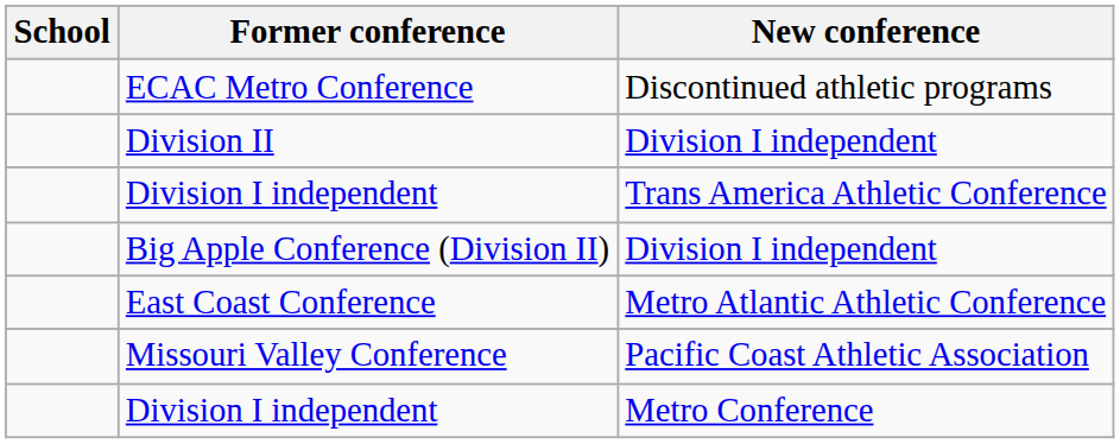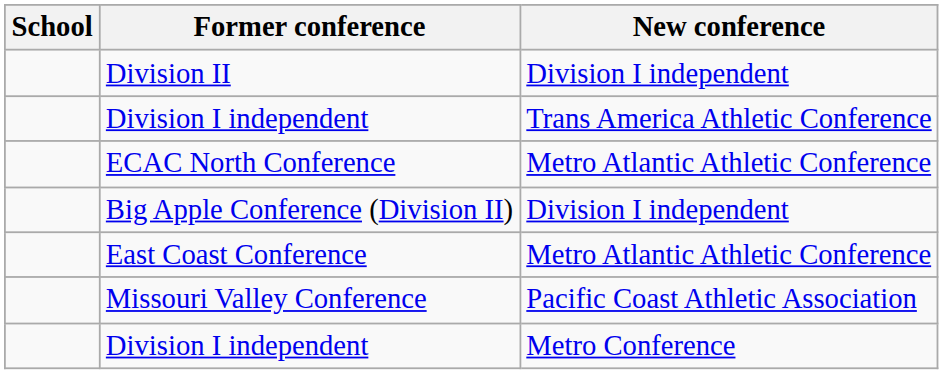 <table class="wikitable sortable">
 <tr>
 <th>School</th>
 <th>Former conference</th>
 <th>New conference</th>
-</tr>
-<tr>
-<td></td>
-<td><a href='#'>ECAC Metro Conference</a></td>
-<td>Discontinued athletic programs</td>
 </tr>
 <tr>
 <td></td>
 <td><a href='#'>Division II</a></td>
 <td><a href='#'>Division I independent</a></td>
 </tr>
 <tr>
 <td></td>
 <td><a href='#'>Division I independent</a></td>
 <td><a href='#'>Trans America Athletic Conference</a></td>
+</tr>
+<tr>
+<td></td>
+<td><a href='#'>ECAC North Conference</a></td>
+<td><a href='#'>Metro Atlantic Athletic Conference</a></td>
 </tr>
 <tr>
 <td></td>
 <td><a href='#'>Big Apple Conference</a> (<a href='#'>Division II</a>)</td>
 <td><a href='#'>Division I independent</a></td>
 </tr>
 <tr>
 <td></td>
 <td><a href='#'>East Coast Conference</a></td>
 <td><a href='#'>Metro Atlantic Athletic Conference</a></td>
 </tr>
 <tr>
 <td></td>
 <td><a href='#'>Missouri Valley Conference</a></td>
 <td><a href='#'>Pacific Coast Athletic Association</a></td>
 </tr>
 <tr>
 <td></td>
 <td><a href='#'>Division I independent</a></td>
 <td><a href='#'>Metro Conference</a></td>
 </tr>
 </table>
